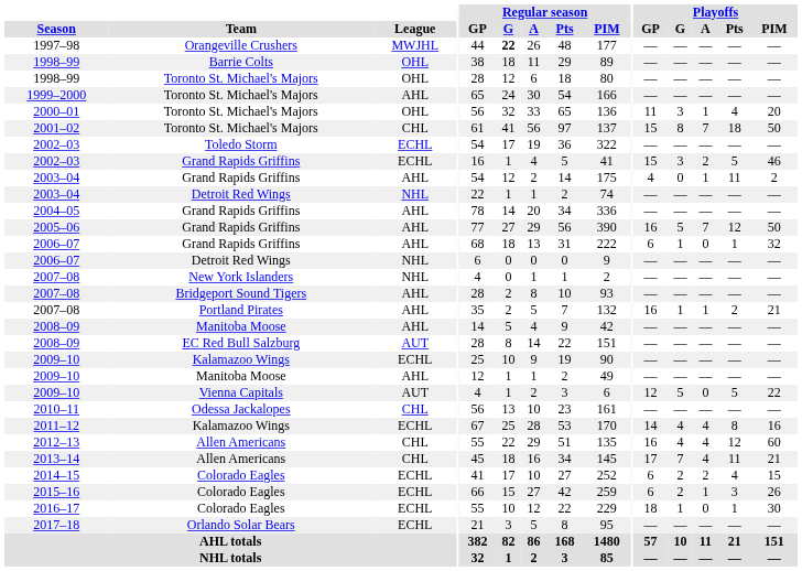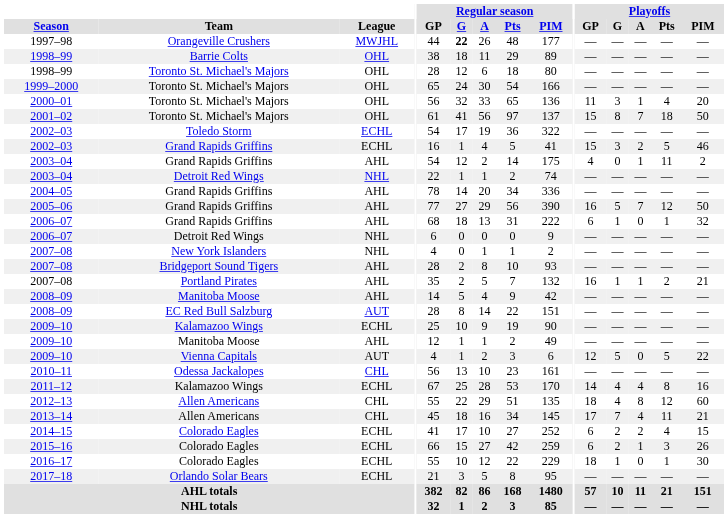 <table border="0" cellpadding="1" cellspacing="0" style="text-align:center; width:60em">
 <tr bgcolor="#e0e0e0">
 <th colspan="3" bgcolor="#ffffff"></th>
 <th rowspan="99" bgcolor="#ffffff"></th>
 <th colspan="5"><a href='#'>Regular season</a></th>
 <th rowspan="99" bgcolor="#ffffff"></th>
 <th colspan="5"><a href='#'>Playoffs</a></th>
 </tr>
 <tr bgcolor="#e0e0e0">
 <th><a href='#'>Season</a></th>
 <th>Team</th>
 <th>League</th>
 <th>GP</th>
 <th><a href='#'>G</a></th>
 <th><a href='#'>A</a></th>
 <th><a href='#'>Pts</a></th>
 <th><a href='#'>PIM</a></th>
 <th>GP</th>
 <th>G</th>
 <th>A</th>
 <th>Pts</th>
 <th>PIM</th>
 </tr>
 <tr>
 <td>1997–98</td>
 <td><a href='#'>Orangeville Crushers</a></td>
 <td><a href='#'>MWJHL</a></td>
 <td>44</td>
 <td><strong>22</strong></td>
 <td>26</td>
 <td>48</td>
 <td>177</td>
 <td>—</td>
 <td>—</td>
 <td>—</td>
 <td>—</td>
 <td>—</td>
 </tr>
 <tr bgcolor="#f0f0f0">
 <td><a href='#'>1998–99</a></td>
 <td><a href='#'>Barrie Colts</a></td>
 <td><a href='#'>OHL</a></td>
 <td>38</td>
 <td>18</td>
 <td>11</td>
 <td>29</td>
 <td>89</td>
 <td>—</td>
 <td>—</td>
 <td>—</td>
 <td>—</td>
 <td>—</td>
 </tr>
 <tr>
 <td>1998–99</td>
 <td><a href='#'>Toronto St. Michael's Majors</a></td>
 <td>OHL</td>
 <td>28</td>
 <td>12</td>
 <td>6</td>
 <td>18</td>
 <td>80</td>
 <td>—</td>
 <td>—</td>
 <td>—</td>
 <td>—</td>
 <td>—</td>
 </tr>
 <tr bgcolor="#f0f0f0">
 <td><a href='#'>1999–2000</a></td>
 <td>Toronto St. Michael's Majors</td>
-<td>AHL</td>
+<td>OHL</td>
 <td>65</td>
 <td>24</td>
 <td>30</td>
 <td>54</td>
 <td>166</td>
 <td>—</td>
 <td>—</td>
 <td>—</td>
 <td>—</td>
 <td>—</td>
 </tr>
 <tr>
 <td><a href='#'>2000–01</a></td>
 <td>Toronto St. Michael's Majors</td>
 <td>OHL</td>
 <td>56</td>
 <td>32</td>
 <td>33</td>
 <td>65</td>
 <td>136</td>
 <td>11</td>
 <td>3</td>
 <td>1</td>
 <td>4</td>
 <td>20</td>
 </tr>
 <tr bgcolor="#f0f0f0">
 <td><a href='#'>2001–02</a></td>
 <td>Toronto St. Michael's Majors</td>
-<td>CHL</td>
+<td>OHL</td>
 <td>61</td>
 <td>41</td>
 <td>56</td>
 <td>97</td>
 <td>137</td>
 <td>15</td>
 <td>8</td>
 <td>7</td>
 <td>18</td>
 <td>50</td>
 </tr>
 <tr>
 <td><a href='#'>2002–03</a></td>
 <td><a href='#'>Toledo Storm</a></td>
 <td><a href='#'>ECHL</a></td>
 <td>54</td>
 <td>17</td>
 <td>19</td>
 <td>36</td>
 <td>322</td>
 <td>—</td>
 <td>—</td>
 <td>—</td>
 <td>—</td>
 <td>—</td>
 </tr>
 <tr bgcolor="#f0f0f0">
 <td><a href='#'>2002–03</a></td>
 <td><a href='#'>Grand Rapids Griffins</a></td>
 <td>ECHL</td>
 <td>16</td>
 <td>1</td>
 <td>4</td>
 <td>5</td>
 <td>41</td>
 <td>15</td>
 <td>3</td>
 <td>2</td>
 <td>5</td>
 <td>46</td>
 </tr>
 <tr>
 <td><a href='#'>2003–04</a></td>
 <td>Grand Rapids Griffins</td>
 <td>AHL</td>
 <td>54</td>
 <td>12</td>
 <td>2</td>
 <td>14</td>
 <td>175</td>
 <td>4</td>
 <td>0</td>
 <td>1</td>
 <td>11</td>
 <td>2</td>
 </tr>
 <tr bgcolor="#f0f0f0">
 <td><a href='#'>2003–04</a></td>
 <td><a href='#'>Detroit Red Wings</a></td>
 <td><a href='#'>NHL</a></td>
 <td>22</td>
 <td>1</td>
 <td>1</td>
 <td>2</td>
 <td>74</td>
 <td>—</td>
 <td>—</td>
 <td>—</td>
 <td>—</td>
 <td>—</td>
 </tr>
 <tr>
 <td><a href='#'>2004–05</a></td>
 <td>Grand Rapids Griffins</td>
 <td>AHL</td>
 <td>78</td>
 <td>14</td>
 <td>20</td>
 <td>34</td>
 <td>336</td>
 <td>—</td>
 <td>—</td>
 <td>—</td>
 <td>—</td>
 <td>—</td>
 </tr>
 <tr bgcolor="#f0f0f0">
 <td><a href='#'>2005–06</a></td>
 <td>Grand Rapids Griffins</td>
 <td>AHL</td>
 <td>77</td>
 <td>27</td>
 <td>29</td>
 <td>56</td>
 <td>390</td>
 <td>16</td>
 <td>5</td>
 <td>7</td>
 <td>12</td>
 <td>50</td>
 </tr>
 <tr>
 <td><a href='#'>2006–07</a></td>
 <td>Grand Rapids Griffins</td>
 <td>AHL</td>
 <td>68</td>
 <td>18</td>
 <td>13</td>
 <td>31</td>
 <td>222</td>
 <td>6</td>
 <td>1</td>
 <td>0</td>
 <td>1</td>
 <td>32</td>
 </tr>
 <tr bgcolor="#f0f0f0">
 <td><a href='#'>2006–07</a></td>
 <td>Detroit Red Wings</td>
 <td>NHL</td>
 <td>6</td>
 <td>0</td>
 <td>0</td>
 <td>0</td>
 <td>9</td>
 <td>—</td>
 <td>—</td>
 <td>—</td>
 <td>—</td>
 <td>—</td>
 </tr>
 <tr>
 <td><a href='#'>2007–08</a></td>
 <td><a href='#'>New York Islanders</a></td>
 <td>NHL</td>
 <td>4</td>
 <td>0</td>
 <td>1</td>
 <td>1</td>
 <td>2</td>
 <td>—</td>
 <td>—</td>
 <td>—</td>
 <td>—</td>
 <td>—</td>
 </tr>
 <tr bgcolor="#f0f0f0">
 <td><a href='#'>2007–08</a></td>
 <td><a href='#'>Bridgeport Sound Tigers</a></td>
 <td>AHL</td>
 <td>28</td>
 <td>2</td>
 <td>8</td>
 <td>10</td>
 <td>93</td>
 <td>—</td>
 <td>—</td>
 <td>—</td>
 <td>—</td>
 <td>—</td>
 </tr>
 <tr>
 <td>2007–08</td>
 <td><a href='#'>Portland Pirates</a></td>
 <td>AHL</td>
 <td>35</td>
 <td>2</td>
 <td>5</td>
 <td>7</td>
 <td>132</td>
 <td>16</td>
 <td>1</td>
 <td>1</td>
 <td>2</td>
 <td>21</td>
 </tr>
 <tr bgcolor="#f0f0f0">
 <td><a href='#'>2008–09</a></td>
 <td><a href='#'>Manitoba Moose</a></td>
 <td>AHL</td>
 <td>14</td>
 <td>5</td>
 <td>4</td>
 <td>9</td>
 <td>42</td>
 <td>—</td>
 <td>—</td>
 <td>—</td>
 <td>—</td>
 <td>—</td>
 </tr>
 <tr>
 <td><a href='#'>2008–09</a></td>
 <td><a href='#'>EC Red Bull Salzburg</a></td>
 <td><a href='#'>AUT</a></td>
 <td>28</td>
 <td>8</td>
 <td>14</td>
 <td>22</td>
 <td>151</td>
 <td>—</td>
 <td>—</td>
 <td>—</td>
 <td>—</td>
 <td>—</td>
 </tr>
 <tr bgcolor="#f0f0f0">
 <td><a href='#'>2009–10</a></td>
 <td><a href='#'>Kalamazoo Wings</a></td>
 <td>ECHL</td>
 <td>25</td>
 <td>10</td>
 <td>9</td>
 <td>19</td>
 <td>90</td>
 <td>—</td>
 <td>—</td>
 <td>—</td>
 <td>—</td>
 <td>—</td>
 </tr>
 <tr>
 <td><a href='#'>2009–10</a></td>
 <td>Manitoba Moose</td>
 <td>AHL</td>
 <td>12</td>
 <td>1</td>
 <td>1</td>
 <td>2</td>
 <td>49</td>
 <td>—</td>
 <td>—</td>
 <td>—</td>
 <td>—</td>
 <td>—</td>
 </tr>
 <tr bgcolor="#f0f0f0">
 <td><a href='#'>2009–10</a></td>
 <td><a href='#'>Vienna Capitals</a></td>
 <td>AUT</td>
 <td>4</td>
 <td>1</td>
 <td>2</td>
 <td>3</td>
 <td>6</td>
 <td>12</td>
 <td>5</td>
 <td>0</td>
 <td>5</td>
 <td>22</td>
 </tr>
 <tr>
 <td><a href='#'>2010–11</a></td>
 <td><a href='#'>Odessa Jackalopes</a></td>
 <td><a href='#'>CHL</a></td>
 <td>56</td>
 <td>13</td>
 <td>10</td>
 <td>23</td>
 <td>161</td>
 <td>—</td>
 <td>—</td>
 <td>—</td>
 <td>—</td>
 <td>—</td>
 </tr>
 <tr bgcolor="#f0f0f0">
 <td><a href='#'>2011–12</a></td>
 <td>Kalamazoo Wings</td>
 <td>ECHL</td>
 <td>67</td>
 <td>25</td>
 <td>28</td>
 <td>53</td>
 <td>170</td>
 <td>14</td>
 <td>4</td>
 <td>4</td>
 <td>8</td>
 <td>16</td>
 </tr>
 <tr>
 <td><a href='#'>2012–13</a></td>
 <td><a href='#'>Allen Americans</a></td>
 <td>CHL</td>
 <td>55</td>
 <td>22</td>
 <td>29</td>
 <td>51</td>
 <td>135</td>
-<td>16</td>
+<td>18</td>
 <td>4</td>
-<td>4</td>
+<td>8</td>
 <td>12</td>
 <td>60</td>
 </tr>
 <tr bgcolor="#f0f0f0">
 <td><a href='#'>2013–14</a></td>
 <td>Allen Americans</td>
 <td>CHL</td>
 <td>45</td>
 <td>18</td>
 <td>16</td>
 <td>34</td>
 <td>145</td>
 <td>17</td>
 <td>7</td>
 <td>4</td>
 <td>11</td>
 <td>21</td>
 </tr>
 <tr>
 <td><a href='#'>2014–15</a></td>
 <td><a href='#'>Colorado Eagles</a></td>
 <td>ECHL</td>
 <td>41</td>
 <td>17</td>
 <td>10</td>
 <td>27</td>
 <td>252</td>
 <td>6</td>
 <td>2</td>
 <td>2</td>
 <td>4</td>
 <td>15</td>
 </tr>
 <tr bgcolor="#f0f0f0">
 <td><a href='#'>2015–16</a></td>
 <td>Colorado Eagles</td>
 <td>ECHL</td>
 <td>66</td>
 <td>15</td>
 <td>27</td>
 <td>42</td>
 <td>259</td>
 <td>6</td>
 <td>2</td>
 <td>1</td>
 <td>3</td>
 <td>26</td>
 </tr>
 <tr>
 <td><a href='#'>2016–17</a></td>
 <td>Colorado Eagles</td>
 <td>ECHL</td>
 <td>55</td>
 <td>10</td>
 <td>12</td>
 <td>22</td>
 <td>229</td>
 <td>18</td>
 <td>1</td>
 <td>0</td>
 <td>1</td>
 <td>30</td>
 </tr>
 <tr bgcolor="#f0f0f0">
 <td><a href='#'>2017–18</a></td>
 <td><a href='#'>Orlando Solar Bears</a></td>
 <td>ECHL</td>
 <td>21</td>
 <td>3</td>
 <td>5</td>
 <td>8</td>
 <td>95</td>
 <td>—</td>
 <td>—</td>
 <td>—</td>
 <td>—</td>
 <td>—</td>
 </tr>
 <tr bgcolor="#e0e0e0">
 <th colspan="3">AHL totals</th>
 <th>382</th>
 <th>82</th>
 <th>86</th>
 <th>168</th>
 <th>1480</th>
 <th>57</th>
 <th>10</th>
 <th>11</th>
 <th>21</th>
 <th>151</th>
 </tr>
 <tr bgcolor="#e0e0e0">
 <th colspan="3">NHL totals</th>
 <th>32</th>
 <th>1</th>
 <th>2</th>
 <th>3</th>
 <th>85</th>
 <th>—</th>
 <th>—</th>
 <th>—</th>
 <th>—</th>
 <th>—</th>
 </tr>
 </table>
